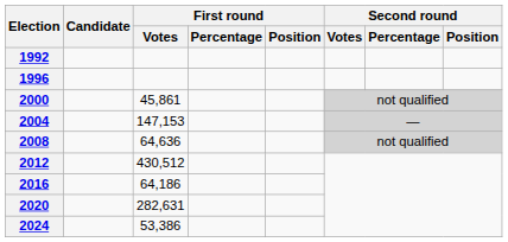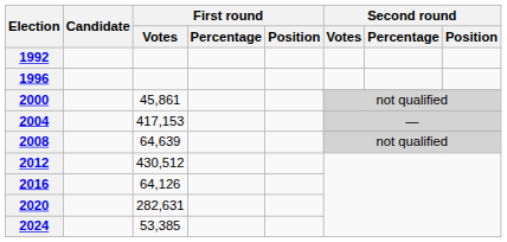 <table class=wikitable widt=75%>
 <tr>
 <th rowspan=2>Election</th>
 <th rowspan=2>Candidate</th>
 <th colspan=3>First round</th>
 <th colspan=3>Second round</th>
 </tr>
 <tr>
 <th>Votes</th>
 <th>Percentage</th>
 <th>Position</th>
 <th>Votes</th>
 <th>Percentage</th>
 <th>Position</th>
 </tr>
 <tr align=center>
 <th><a href='#'>1992</a></th>
 <td></td>
 <td></td>
 <td></td>
 <td></td>
 <td></td>
 <td></td>
 <td></td>
 </tr>
 <tr align=center>
 <th><a href='#'>1996</a></th>
 <td></td>
 <td></td>
 <td></td>
 <td></td>
 <td></td>
 <td></td>
 <td></td>
 </tr>
 <tr align=center>
 <th><a href='#'>2000</a></th>
 <td></td>
 <td>45,861</td>
 <td></td>
 <td></td>
 <td bgcolor=lightgrey colspan=3>not qualified</td>
 </tr>
 <tr align=center>
 <th><a href='#'>2004</a></th>
 <td></td>
-<td>147,153</td>
+<td>417,153</td>
 <td></td>
 <td></td>
 <td bgcolor=lightgrey colspan=3>—</td>
 </tr>
 <tr align=center>
 <th><a href='#'>2008</a></th>
 <td></td>
-<td>64,636</td>
+<td>64,639</td>
 <td></td>
 <td></td>
 <td bgcolor=lightgrey colspan=3>not qualified</td>
 </tr>
 <tr align=center>
 <th><a href='#'>2012</a></th>
 <td></td>
 <td>430,512</td>
 <td></td>
 <td></td>
 </tr>
 <tr align=center>
 <th><a href='#'>2016</a></th>
 <td></td>
-<td>64,186</td>
+<td>64,126</td>
 <td></td>
 <td></td>
 </tr>
 <tr align=center>
 <th><a href='#'>2020</a></th>
 <td></td>
 <td>282,631</td>
 <td></td>
 <td></td>
 </tr>
 <tr align=center>
 <th><a href='#'>2024</a></th>
 <td></td>
-<td>53,386</td>
+<td>53,385</td>
 <td></td>
 <td></td>
 </tr>
 </table>
